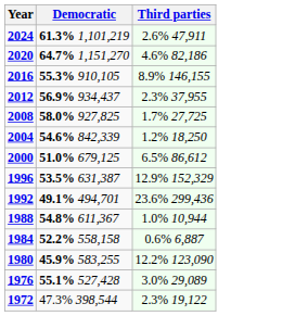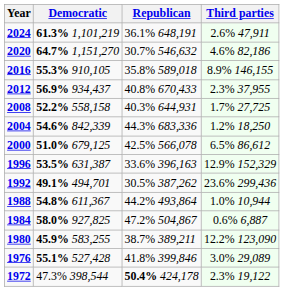 <table class="wikitable floatright">
 <tr>
 <th>Year</th>
 <th><a href='#'>Democratic</a></th>
+<th><a href='#'>Republican</a></th>
 <th><a href='#'>Third parties</a></th>
 </tr>
 <tr>
 <td><strong><a href='#'>2024</a></strong></td>
 <td><strong>61.3%</strong> <em>1,101,219</em></td>
+<td>36.1% <em>648,191</em></td>
 <td style="text-align:center; background:honeyDew;">2.6% <em>47,911</em></td>
 </tr>
 <tr>
 <td><strong><a href='#'>2020</a></strong></td>
 <td><strong>64.7%</strong> <em>1,151,270</em></td>
+<td>30.7% <em>546,632</em></td>
 <td style="text-align:center; background:honeyDew;">4.6% <em>82,186</em></td>
 </tr>
 <tr>
 <td><strong><a href='#'>2016</a></strong></td>
 <td><strong>55.3%</strong> <em>910,105</em></td>
+<td>35.8% <em>589,018</em></td>
 <td style="text-align:center; background:honeyDew;">8.9% <em>146,155</em></td>
 </tr>
 <tr>
 <td><strong><a href='#'>2012</a></strong></td>
 <td><strong>56.9%</strong> <em>934,437</em></td>
+<td>40.8% <em>670,433</em></td>
 <td style="text-align:center; background:honeyDew;">2.3% <em>37,955</em></td>
 </tr>
 <tr>
 <td><strong><a href='#'>2008</a></strong></td>
-<td><strong>58.0%</strong> <em>927,825</em></td>
+<td><strong>52.2%</strong> <em>558,158</em></td>
+<td>40.3% <em>644,931</em></td>
 <td style="text-align:center; background:honeyDew;">1.7% <em>27,725</em></td>
 </tr>
 <tr>
 <td><strong><a href='#'>2004</a></strong></td>
 <td><strong>54.6%</strong> <em>842,339</em></td>
+<td>44.3% <em>683,336</em></td>
 <td style="text-align:center; background:honeyDew;">1.2% <em>18,250</em></td>
 </tr>
 <tr>
 <td><strong><a href='#'>2000</a></strong></td>
 <td><strong>51.0%</strong> <em>679,125</em></td>
+<td>42.5% <em>566,078</em></td>
 <td style="text-align:center; background:honeyDew;">6.5% <em>86,612</em></td>
 </tr>
 <tr>
 <td><strong><a href='#'>1996</a></strong></td>
 <td><strong>53.5%</strong> <em>631,387</em></td>
+<td>33.6% <em>396,163</em></td>
 <td style="text-align:center; background:honeyDew;">12.9% <em>152,329</em></td>
 </tr>
 <tr>
 <td><strong><a href='#'>1992</a></strong></td>
 <td><strong>49.1%</strong> <em>494,701</em></td>
+<td>30.5% <em>387,262</em></td>
 <td style="text-align:center; background:honeyDew;">23.6% <em>299,436</em></td>
 </tr>
 <tr>
 <td><strong><a href='#'>1988</a></strong></td>
 <td><strong>54.8%</strong> <em>611,367</em></td>
+<td>44.2% <em>493,864</em></td>
 <td style="text-align:center; background:honeyDew;">1.0% <em>10,944</em></td>
 </tr>
 <tr>
 <td><strong><a href='#'>1984</a></strong></td>
-<td><strong>52.2%</strong> <em>558,158</em></td>
+<td><strong>58.0%</strong> <em>927,825</em></td>
+<td>47.2% <em>504,867</em></td>
 <td style="text-align:center; background:honeyDew;">0.6% <em>6,887</em></td>
 </tr>
 <tr>
 <td><strong><a href='#'>1980</a></strong></td>
 <td><strong>45.9%</strong> <em>583,255</em></td>
+<td>38.7% <em>389,211</em></td>
 <td style="text-align:center; background:honeyDew;">12.2% <em>123,090</em></td>
 </tr>
 <tr>
 <td><strong><a href='#'>1976</a></strong></td>
 <td><strong>55.1%</strong> <em>527,428</em></td>
+<td>41.8% <em>399,846</em></td>
 <td style="text-align:center; background:honeyDew;">3.0% <em>29,089</em></td>
 </tr>
 <tr>
 <td><strong><a href='#'>1972</a></strong></td>
 <td>47.3% <em>398,544</em></td>
+<td><strong>50.4%</strong> <em>424,178</em></td>
 <td style="text-align:center; background:honeyDew;">2.3% <em>19,122</em></td>
 </tr>
 </table>
